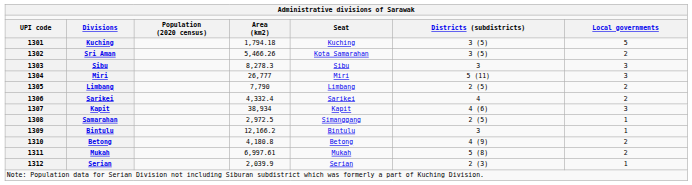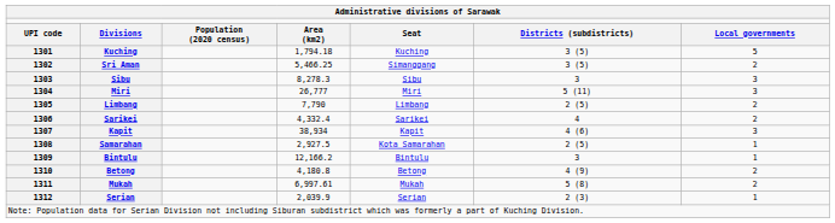 <table class="wikitable" style="margin:1em auto 1em auto; width:90%; font-size:smaller; text-align:center">
 <tr>
 <th colspan=7><strong>Administrative divisions of Sarawak</strong></th>
 </tr>
 <tr>
 <td colspan=7 style="font-size:larger"></td>
 </tr>
 <tr>
 <th>UPI code</th>
 <th><a href='#'>Divisions</a></th>
 <th>Population<br>(2020 census)</th>
 <th>Area<br>(km2)</th>
 <th>Seat</th>
 <th><a href='#'>Districts</a> (subdistricts)</th>
 <th><a href='#'>Local governments</a></th>
 </tr>
 <tr>
 <th>1301</th>
 <th><a href='#'>Kuching</a></th>
 <td></td>
 <td>1,794.18</td>
 <td><a href='#'>Kuching</a></td>
 <td>3 (5)</td>
 <td>5</td>
 </tr>
 <tr>
 <th>1302</th>
 <th><a href='#'>Sri Aman</a></th>
 <td></td>
-<td>5,466.26</td>
-<td><a href='#'>Kota Samarahan</a></td>
+<td>5,466.25</td>
+<td><a href='#'>Simanggang</a></td>
 <td>3 (5)</td>
 <td>2</td>
 </tr>
 <tr>
 <th>1303</th>
 <th><a href='#'>Sibu</a></th>
 <td></td>
 <td>8,278.3</td>
 <td><a href='#'>Sibu</a></td>
 <td>3</td>
 <td>3</td>
 </tr>
 <tr>
 <th>1304</th>
 <th><a href='#'>Miri</a></th>
 <td></td>
 <td>26,777</td>
 <td><a href='#'>Miri</a></td>
 <td>5 (11)</td>
 <td>3</td>
 </tr>
 <tr>
 <th>1305</th>
 <th><a href='#'>Limbang</a></th>
 <td></td>
 <td>7,790</td>
 <td><a href='#'>Limbang</a></td>
 <td>2 (5)</td>
 <td>2</td>
 </tr>
 <tr>
 <th>1306</th>
 <th><a href='#'>Sarikei</a></th>
 <td></td>
 <td>4,332.4</td>
 <td><a href='#'>Sarikei</a></td>
 <td>4</td>
 <td>2</td>
 </tr>
 <tr>
 <th>1307</th>
 <th><a href='#'>Kapit</a></th>
 <td></td>
 <td>38,934</td>
 <td><a href='#'>Kapit</a></td>
 <td>4 (6)</td>
 <td>3</td>
 </tr>
 <tr>
 <th>1308</th>
 <th><a href='#'>Samarahan</a></th>
 <td></td>
-<td>2,972.5</td>
-<td><a href='#'>Simanggang</a></td>
+<td>2,927.5</td>
+<td><a href='#'>Kota Samarahan</a></td>
 <td>2 (5)</td>
 <td>1</td>
 </tr>
 <tr>
 <th>1309</th>
 <th><a href='#'>Bintulu</a></th>
 <td></td>
 <td>12,166.2</td>
 <td><a href='#'>Bintulu</a></td>
 <td>3</td>
 <td>1</td>
 </tr>
 <tr>
 <th>1310</th>
 <th><a href='#'>Betong</a></th>
 <td></td>
 <td>4,180.8</td>
 <td><a href='#'>Betong</a></td>
 <td>4 (9)</td>
 <td>2</td>
 </tr>
 <tr>
 <th>1311</th>
 <th><a href='#'>Mukah</a></th>
 <td></td>
 <td>6,997.61</td>
 <td><a href='#'>Mukah</a></td>
 <td>5 (8)</td>
 <td>2</td>
 </tr>
 <tr>
 <th>1312</th>
 <th><a href='#'>Serian</a></th>
 <td></td>
 <td>2,039.9</td>
 <td><a href='#'>Serian</a></td>
 <td>2 (3)</td>
 <td>1</td>
 </tr>
 <tr>
 <td colspan=7 style="text-align:left">Note: Population data for Serian Division not including Siburan subdistrict which was formerly a part of Kuching Division.</td>
 </tr>
 </table>
